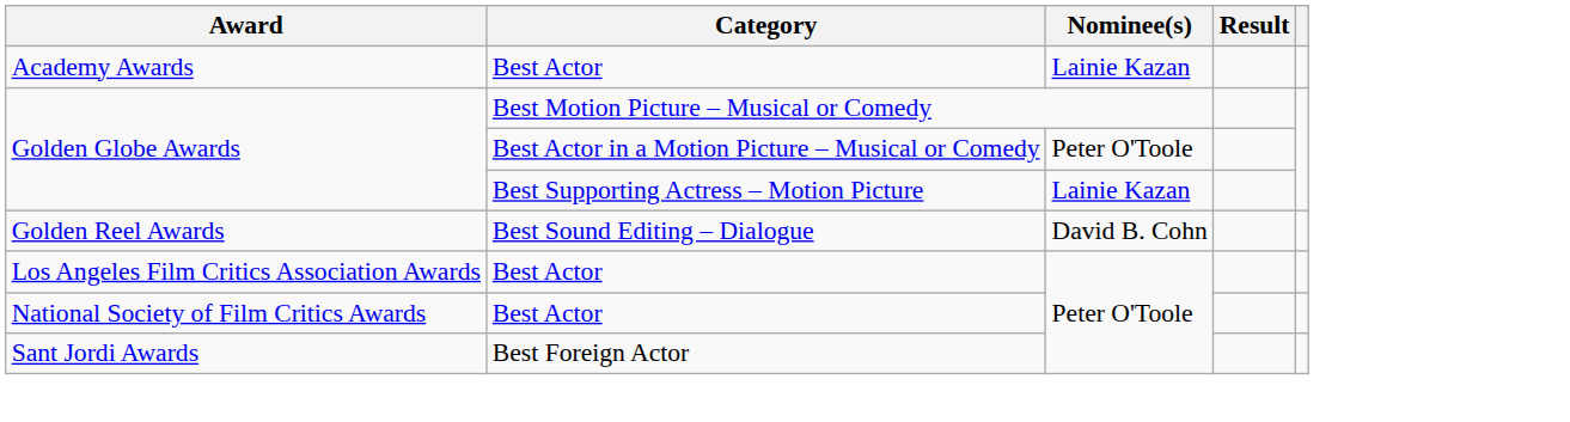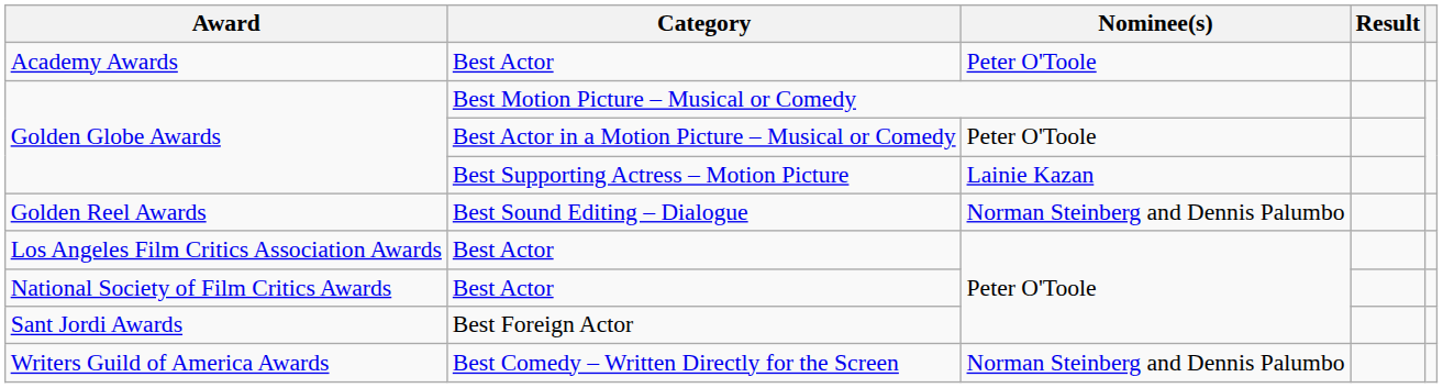 <table class="wikitable plainrowheaders">
 <tr>
 <th>Award</th>
 <th>Category</th>
 <th>Nominee(s)</th>
 <th>Result</th>
 <th></th>
 </tr>
 <tr>
 <td><a href='#'>Academy Awards</a></td>
 <td><a href='#'>Best Actor</a></td>
-<td><a href='#'>Lainie Kazan</a></td>
+<td><a href='#'>Peter O'Toole</a></td>
 <td></td>
 <td align="center"></td>
 </tr>
 <tr>
 <td rowspan="3"><a href='#'>Golden Globe Awards</a></td>
 <td colspan="2"><a href='#'>Best Motion Picture – Musical or Comedy</a></td>
 <td></td>
 <td align="center" rowspan="3"></td>
 </tr>
 <tr>
 <td><a href='#'>Best Actor in a Motion Picture – Musical or Comedy</a></td>
 <td>Peter O'Toole</td>
 <td></td>
 </tr>
 <tr>
 <td><a href='#'>Best Supporting Actress – Motion Picture</a></td>
 <td><a href='#'>Lainie Kazan</a></td>
 <td></td>
 </tr>
 <tr>
 <td><a href='#'>Golden Reel Awards</a></td>
 <td><a href='#'>Best Sound Editing – Dialogue</a></td>
-<td>David B. Cohn</td>
+<td><a href='#'>Norman Steinberg</a> and Dennis Palumbo</td>
 <td></td>
 <td align="center"></td>
 </tr>
 <tr>
 <td><a href='#'>Los Angeles Film Critics Association Awards</a></td>
 <td><a href='#'>Best Actor</a></td>
 <td rowspan="3">Peter O'Toole</td>
 <td></td>
 <td align="center"></td>
 </tr>
 <tr>
 <td><a href='#'>National Society of Film Critics Awards</a></td>
 <td><a href='#'>Best Actor</a></td>
 <td></td>
 <td align="center"></td>
 </tr>
 <tr>
 <td><a href='#'>Sant Jordi Awards</a></td>
 <td>Best Foreign Actor</td>
 <td></td>
 <td align="center"></td>
 </tr>
+<tr>
+<td><a href='#'>Writers Guild of America Awards</a></td>
+<td><a href='#'>Best Comedy – Written Directly for the Screen</a></td>
+<td><a href='#'>Norman Steinberg</a> and Dennis Palumbo</td>
+<td></td>
+<td align="center"></td>
+</tr>
 </table>
